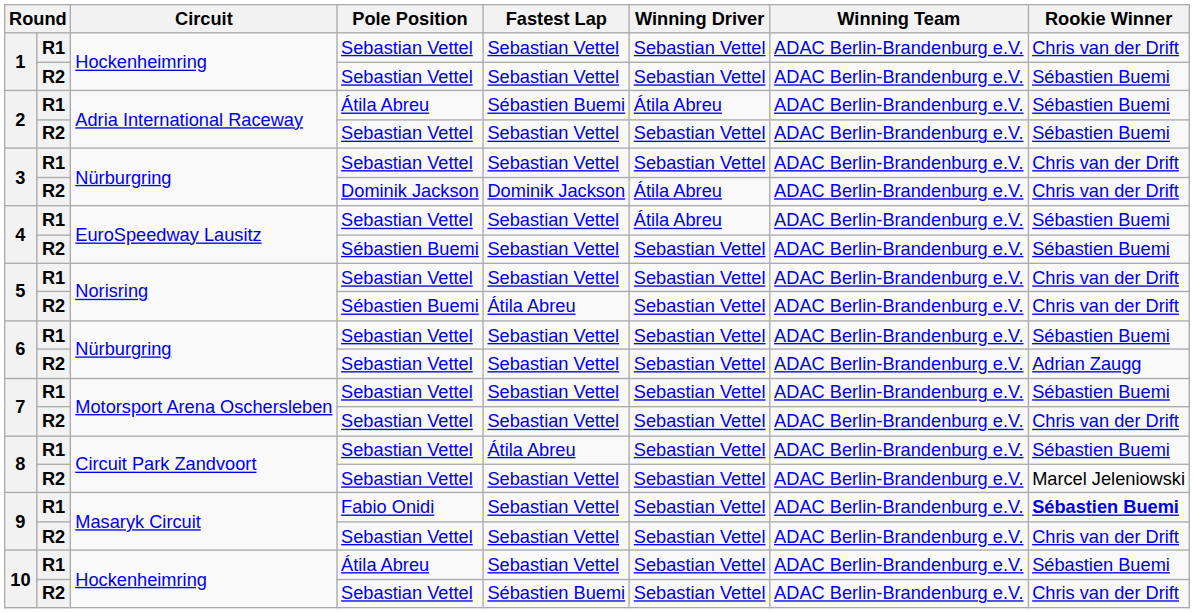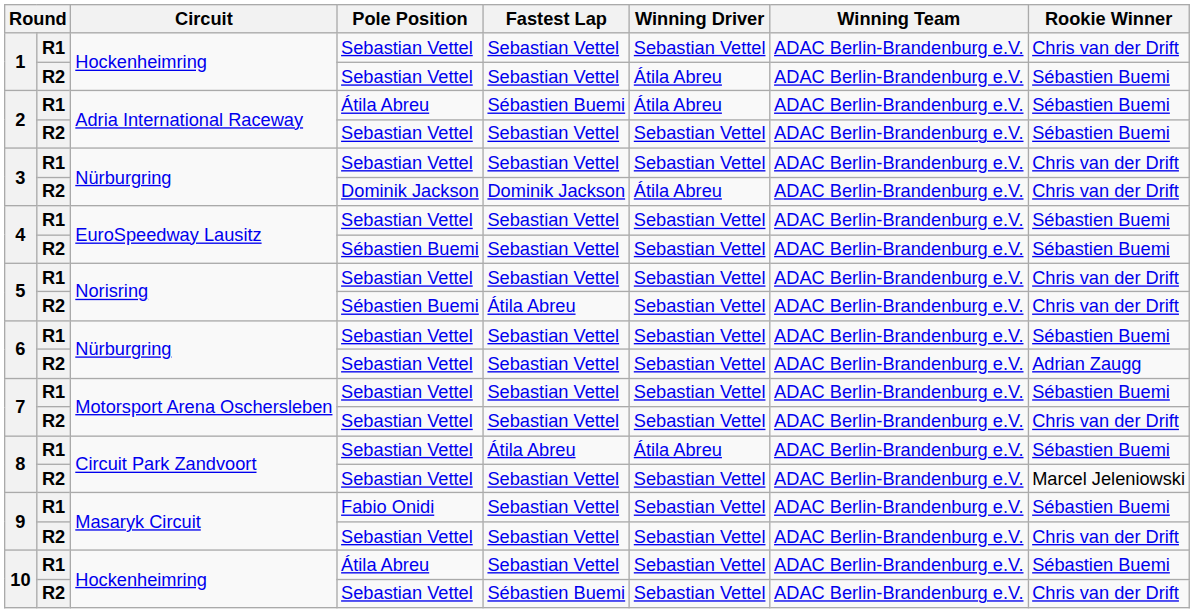 <table class="wikitable" style="font-size: 85%">
 <tr>
 <th colspan=2>Round</th>
 <th>Circuit</th>
 <th>Pole Position</th>
 <th>Fastest Lap</th>
 <th>Winning Driver</th>
 <th>Winning Team</th>
 <th>Rookie Winner</th>
 </tr>
 <tr>
 <th rowspan=2>1</th>
 <th>R1</th>
 <td rowspan=2> <a href='#'>Hockenheimring</a></td>
 <td> <a href='#'>Sebastian Vettel</a></td>
 <td> <a href='#'>Sebastian Vettel</a></td>
 <td> <a href='#'>Sebastian Vettel</a></td>
 <td> <a href='#'>ADAC Berlin-Brandenburg e.V.</a></td>
 <td> <a href='#'>Chris van der Drift</a></td>
 </tr>
 <tr>
 <th>R2</th>
 <td> <a href='#'>Sebastian Vettel</a></td>
 <td> <a href='#'>Sebastian Vettel</a></td>
-<td> <a href='#'>Sebastian Vettel</a></td>
+<td> <a href='#'>Átila Abreu</a></td>
 <td> <a href='#'>ADAC Berlin-Brandenburg e.V.</a></td>
 <td> <a href='#'>Sébastien Buemi</a></td>
 </tr>
 <tr>
 <th rowspan=2>2</th>
 <th>R1</th>
 <td rowspan=2> <a href='#'>Adria International Raceway</a></td>
 <td> <a href='#'>Átila Abreu</a></td>
 <td> <a href='#'>Sébastien Buemi</a></td>
 <td> <a href='#'>Átila Abreu</a></td>
 <td> <a href='#'>ADAC Berlin-Brandenburg e.V.</a></td>
 <td> <a href='#'>Sébastien Buemi</a></td>
 </tr>
 <tr>
 <th>R2</th>
 <td> <a href='#'>Sebastian Vettel</a></td>
 <td> <a href='#'>Sebastian Vettel</a></td>
 <td> <a href='#'>Sebastian Vettel</a></td>
 <td> <a href='#'>ADAC Berlin-Brandenburg e.V.</a></td>
 <td> <a href='#'>Sébastien Buemi</a></td>
 </tr>
 <tr>
 <th rowspan=2>3</th>
 <th>R1</th>
 <td rowspan=2> <a href='#'>Nürburgring</a></td>
 <td> <a href='#'>Sebastian Vettel</a></td>
 <td> <a href='#'>Sebastian Vettel</a></td>
 <td> <a href='#'>Sebastian Vettel</a></td>
 <td> <a href='#'>ADAC Berlin-Brandenburg e.V.</a></td>
 <td> <a href='#'>Chris van der Drift</a></td>
 </tr>
 <tr>
 <th>R2</th>
 <td nowrap> <a href='#'>Dominik Jackson</a></td>
 <td nowrap> <a href='#'>Dominik Jackson</a></td>
 <td> <a href='#'>Átila Abreu</a></td>
 <td> <a href='#'>ADAC Berlin-Brandenburg e.V.</a></td>
 <td nowrap> <a href='#'>Chris van der Drift</a></td>
 </tr>
 <tr>
 <th rowspan=2>4</th>
 <th>R1</th>
 <td rowspan=2> <a href='#'>EuroSpeedway Lausitz</a></td>
 <td> <a href='#'>Sebastian Vettel</a></td>
 <td> <a href='#'>Sebastian Vettel</a></td>
-<td> <a href='#'>Átila Abreu</a></td>
+<td> <a href='#'>Sebastian Vettel</a></td>
 <td> <a href='#'>ADAC Berlin-Brandenburg e.V.</a></td>
 <td> <a href='#'>Sébastien Buemi</a></td>
 </tr>
 <tr>
 <th>R2</th>
 <td> <a href='#'>Sébastien Buemi</a></td>
 <td> <a href='#'>Sebastian Vettel</a></td>
 <td> <a href='#'>Sebastian Vettel</a></td>
 <td> <a href='#'>ADAC Berlin-Brandenburg e.V.</a></td>
 <td> <a href='#'>Sébastien Buemi</a></td>
 </tr>
 <tr>
 <th rowspan=2>5</th>
 <th>R1</th>
 <td rowspan=2> <a href='#'>Norisring</a></td>
 <td> <a href='#'>Sebastian Vettel</a></td>
 <td> <a href='#'>Sebastian Vettel</a></td>
 <td> <a href='#'>Sebastian Vettel</a></td>
 <td> <a href='#'>ADAC Berlin-Brandenburg e.V.</a></td>
 <td> <a href='#'>Chris van der Drift</a></td>
 </tr>
 <tr>
 <th>R2</th>
 <td> <a href='#'>Sébastien Buemi</a></td>
 <td> <a href='#'>Átila Abreu</a></td>
 <td> <a href='#'>Sebastian Vettel</a></td>
 <td> <a href='#'>ADAC Berlin-Brandenburg e.V.</a></td>
 <td> <a href='#'>Chris van der Drift</a></td>
 </tr>
 <tr>
 <th rowspan=2>6</th>
 <th>R1</th>
 <td rowspan=2> <a href='#'>Nürburgring</a></td>
 <td> <a href='#'>Sebastian Vettel</a></td>
 <td> <a href='#'>Sebastian Vettel</a></td>
 <td> <a href='#'>Sebastian Vettel</a></td>
 <td> <a href='#'>ADAC Berlin-Brandenburg e.V.</a></td>
 <td> <a href='#'>Sébastien Buemi</a></td>
 </tr>
 <tr>
 <th>R2</th>
 <td> <a href='#'>Sebastian Vettel</a></td>
 <td> <a href='#'>Sebastian Vettel</a></td>
 <td> <a href='#'>Sebastian Vettel</a></td>
 <td> <a href='#'>ADAC Berlin-Brandenburg e.V.</a></td>
 <td> <a href='#'>Adrian Zaugg</a></td>
 </tr>
 <tr>
 <th rowspan=2>7</th>
 <th>R1</th>
 <td rowspan=2 nowrap> <a href='#'>Motorsport Arena Oschersleben</a></td>
 <td nowrap> <a href='#'>Sebastian Vettel</a></td>
 <td nowrap> <a href='#'>Sebastian Vettel</a></td>
 <td nowrap> <a href='#'>Sebastian Vettel</a></td>
 <td nowrap> <a href='#'>ADAC Berlin-Brandenburg e.V.</a></td>
 <td nowrap> <a href='#'>Sébastien Buemi</a></td>
 </tr>
 <tr>
 <th>R2</th>
 <td> <a href='#'>Sebastian Vettel</a></td>
 <td> <a href='#'>Sebastian Vettel</a></td>
 <td> <a href='#'>Sebastian Vettel</a></td>
 <td> <a href='#'>ADAC Berlin-Brandenburg e.V.</a></td>
 <td> <a href='#'>Chris van der Drift</a></td>
 </tr>
 <tr>
 <th rowspan=2>8</th>
 <th>R1</th>
 <td rowspan=2> <a href='#'>Circuit Park Zandvoort</a></td>
 <td> <a href='#'>Sebastian Vettel</a></td>
 <td> <a href='#'>Átila Abreu</a></td>
-<td> <a href='#'>Sebastian Vettel</a></td>
+<td> <a href='#'>Átila Abreu</a></td>
 <td> <a href='#'>ADAC Berlin-Brandenburg e.V.</a></td>
 <td> <a href='#'>Sébastien Buemi</a></td>
 </tr>
 <tr>
 <th>R2</th>
 <td> <a href='#'>Sebastian Vettel</a></td>
 <td> <a href='#'>Sebastian Vettel</a></td>
 <td> <a href='#'>Sebastian Vettel</a></td>
 <td> <a href='#'>ADAC Berlin-Brandenburg e.V.</a></td>
 <td nowrap> Marcel Jeleniowski</td>
 </tr>
 <tr>
 <th rowspan=2>9</th>
 <th>R1</th>
 <td rowspan=2> <a href='#'>Masaryk Circuit</a></td>
 <td> <a href='#'>Fabio Onidi</a></td>
 <td> <a href='#'>Sebastian Vettel</a></td>
 <td> <a href='#'>Sebastian Vettel</a></td>
 <td> <a href='#'>ADAC Berlin-Brandenburg e.V.</a></td>
-<td><strong> <a href='#'>Sébastien Buemi</a></strong></td>
+<td> <a href='#'>Sébastien Buemi</a></td>
 </tr>
 <tr>
 <th>R2</th>
 <td> <a href='#'>Sebastian Vettel</a></td>
 <td> <a href='#'>Sebastian Vettel</a></td>
 <td> <a href='#'>Sebastian Vettel</a></td>
 <td> <a href='#'>ADAC Berlin-Brandenburg e.V.</a></td>
 <td> <a href='#'>Chris van der Drift</a></td>
 </tr>
 <tr>
 <th rowspan=2>10</th>
 <th>R1</th>
 <td rowspan=2> <a href='#'>Hockenheimring</a></td>
 <td> <a href='#'>Átila Abreu</a></td>
 <td> <a href='#'>Sebastian Vettel</a></td>
 <td> <a href='#'>Sebastian Vettel</a></td>
 <td> <a href='#'>ADAC Berlin-Brandenburg e.V.</a></td>
 <td> <a href='#'>Sébastien Buemi</a></td>
 </tr>
 <tr>
 <th>R2</th>
 <td> <a href='#'>Sebastian Vettel</a></td>
 <td> <a href='#'>Sébastien Buemi</a></td>
 <td> <a href='#'>Sebastian Vettel</a></td>
 <td> <a href='#'>ADAC Berlin-Brandenburg e.V.</a></td>
 <td> <a href='#'>Chris van der Drift</a></td>
 </tr>
 </table>
